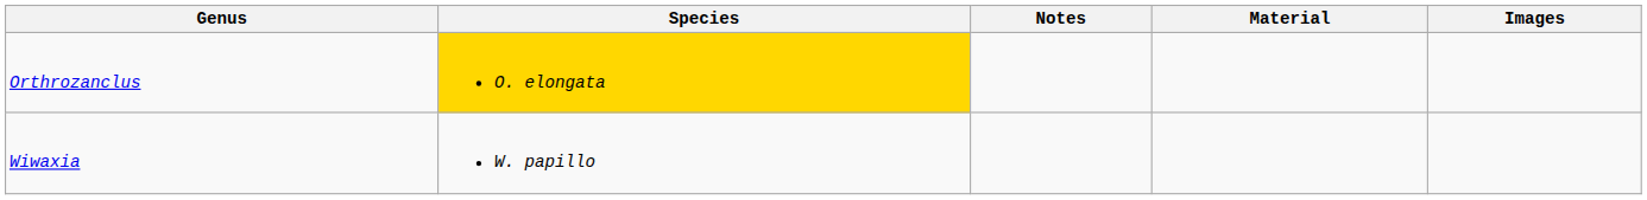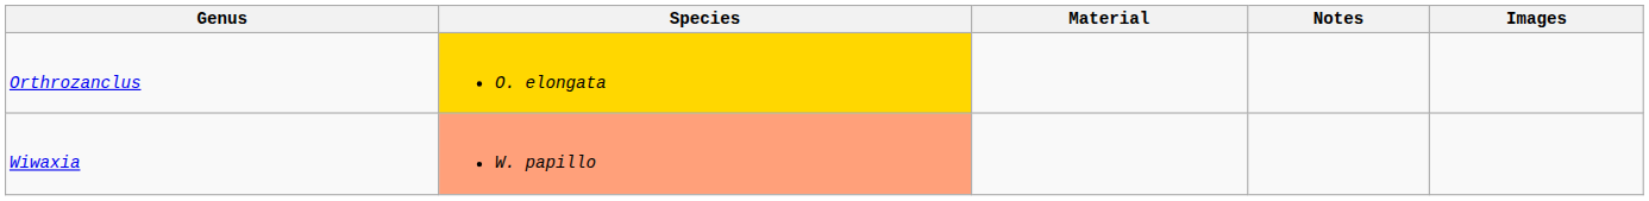 <table class="wikitable" style="margin:auto;width:100%;">
 <tr>
 <th>Genus</th>
 <th>Species</th>
+<th>Material</th>
 <th>Notes</th>
-<th>Material</th>
 <th>Images</th>
 </tr>
 <tr>
 <td><br><em><a href='#'>Orthrozanclus</a></em></td>
 <td style="background: gold;"><br><ul><li><em>O. elongata</em></li></ul></td>
 <td></td>
 <td></td>
 <td><br></td>
 </tr>
 <tr>
 <td><br><em><a href='#'>Wiwaxia</a></em></td>
-<td><br><ul><li><em>W. papillo</em></li></ul></td>
+<td style="background: lightsalmon;"><br><ul><li><em>W. papillo</em></li></ul></td>
 <td></td>
 <td></td>
 <td><br></td>
 </tr>
 </table>
